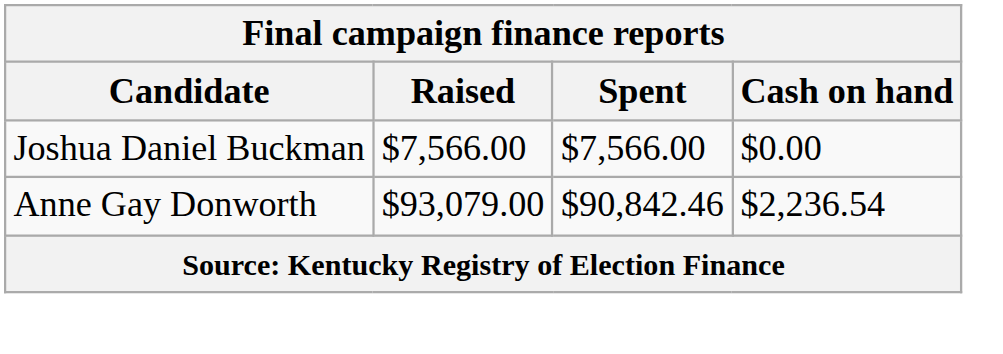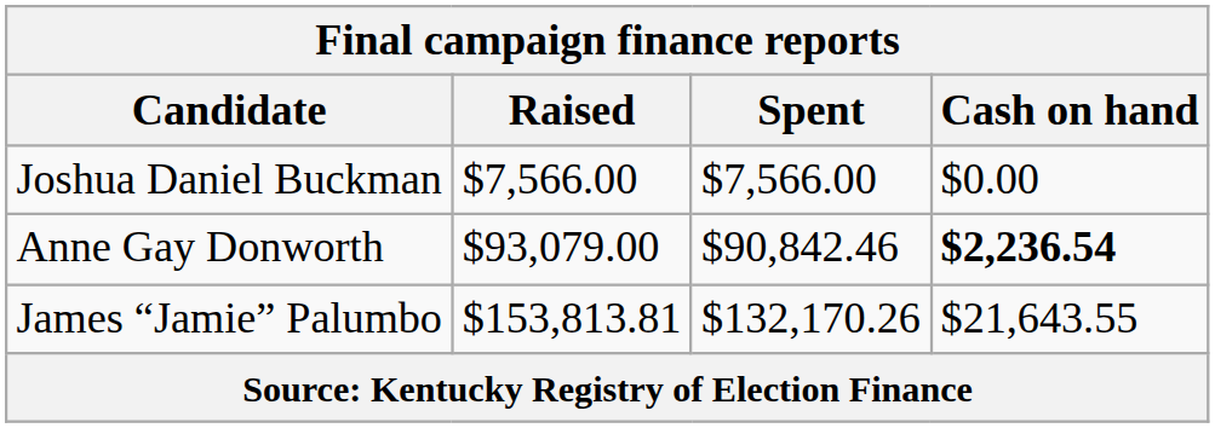 <table class="wikitable sortable">
 <tr>
 <th colspan=4>Final campaign finance reports</th>
 </tr>
 <tr style="text-align:center;">
 <th>Candidate</th>
 <th>Raised</th>
 <th>Spent</th>
 <th>Cash on hand</th>
 </tr>
 <tr>
 <td>Joshua Daniel Buckman</td>
 <td>$7,566.00</td>
 <td>$7,566.00</td>
 <td>$0.00</td>
 </tr>
 <tr>
 <td>Anne Gay Donworth</td>
 <td>$93,079.00</td>
 <td>$90,842.46</td>
-<td>$2,236.54</td>
+<td><strong>$2,236.54</strong></td>
+</tr>
+<tr>
+<td>James “Jamie” Palumbo</td>
+<td>$153,813.81</td>
+<td>$132,170.26</td>
+<td>$21,643.55</td>
 </tr>
 <tr>
 <th colspan="4"><small>Source: Kentucky Registry of Election Finance</small></th>
 </tr>
 </table>
